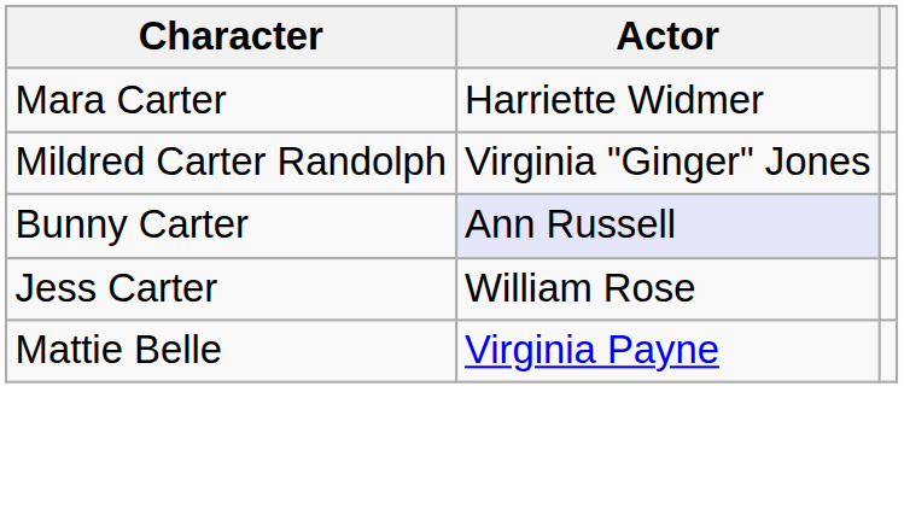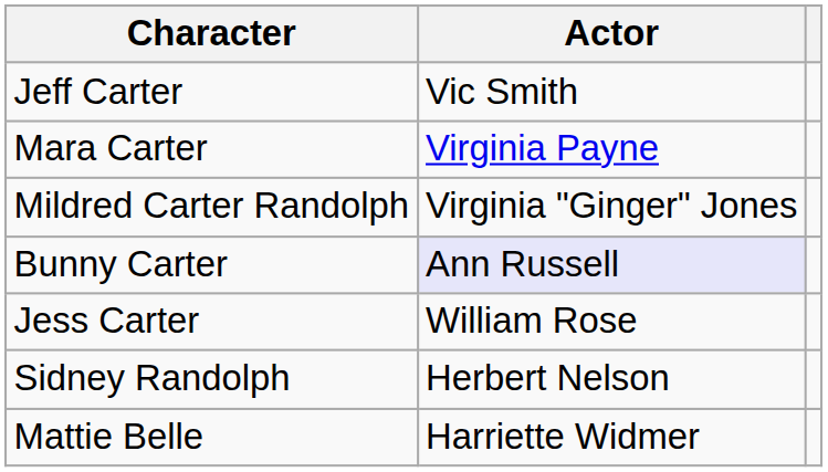 <table class="wikitable">
 <tr>
 <th>Character</th>
 <th>Actor</th>
 <th></th>
 </tr>
 <tr>
+<td>Jeff Carter</td>
+<td>Vic Smith</td>
+<td></td>
+</tr>
+<tr>
 <td>Mara Carter</td>
-<td>Harriette Widmer</td>
+<td><a href='#'>Virginia Payne</a></td>
 <td></td>
 </tr>
 <tr>
 <td>Mildred Carter Randolph</td>
 <td>Virginia "Ginger" Jones</td>
 <td></td>
 </tr>
 <tr>
 <td>Bunny Carter</td>
 <td style="background: lavender;">Ann Russell</td>
 <td></td>
 </tr>
 <tr>
 <td>Jess Carter</td>
 <td>William Rose</td>
 <td></td>
 </tr>
 <tr>
+<td>Sidney Randolph</td>
+<td>Herbert Nelson</td>
+<td></td>
+</tr>
+<tr>
 <td>Mattie Belle</td>
-<td><a href='#'>Virginia Payne</a></td>
+<td>Harriette Widmer</td>
 <td></td>
 </tr>
 </table>
